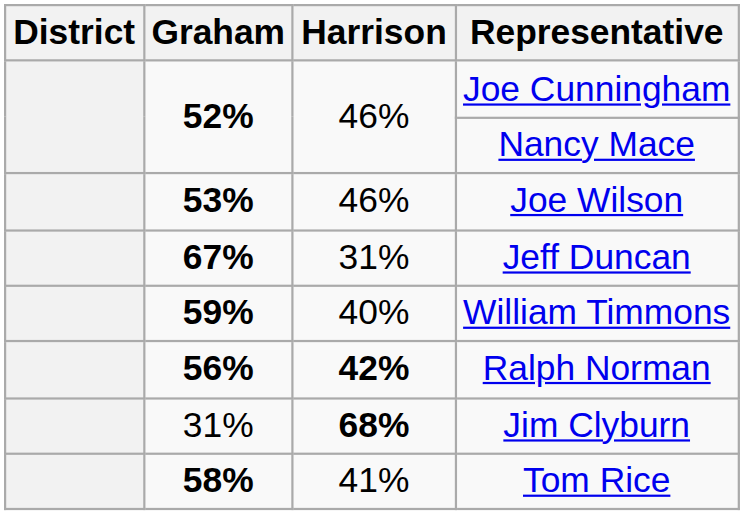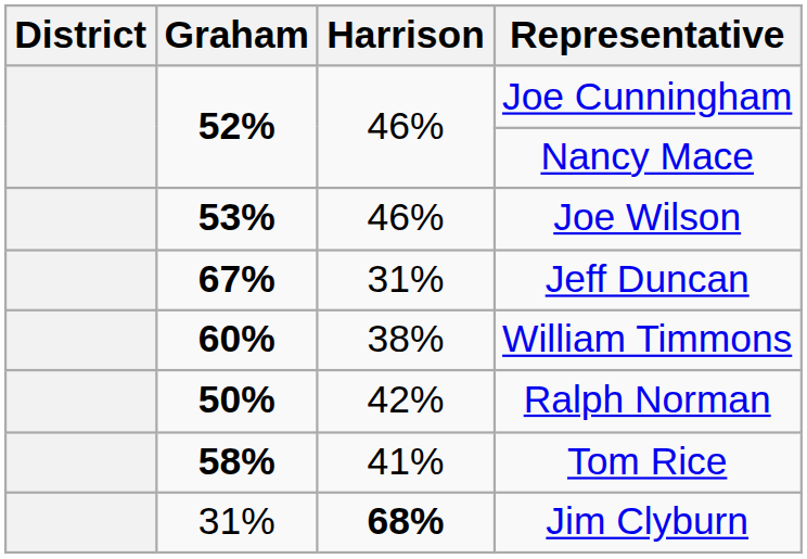 <table class=wikitable>
 <tr>
 <th>District</th>
 <th>Graham</th>
 <th>Harrison</th>
 <th>Representative</th>
 </tr>
 <tr align=center>
 <th rowspan=2 ></th>
 <td rowspan=2><strong>52%</strong></td>
 <td rowspan=2>46%</td>
 <td><a href='#'>Joe Cunningham</a></td>
 </tr>
 <tr align=center>
 <td><a href='#'>Nancy Mace</a></td>
 </tr>
 <tr align=center>
 <th></th>
 <td><strong>53%</strong></td>
 <td>46%</td>
 <td><a href='#'>Joe Wilson</a></td>
 </tr>
 <tr align=center>
 <th></th>
 <td><strong>67%</strong></td>
 <td>31%</td>
 <td><a href='#'>Jeff Duncan</a></td>
 </tr>
 <tr align=center>
 <th></th>
-<td><strong>59%</strong></td>
-<td>40%</td>
+<td><strong>60%</strong></td>
+<td>38%</td>
 <td><a href='#'>William Timmons</a></td>
 </tr>
 <tr align=center>
 <th></th>
-<td><strong>56%</strong></td>
-<td><strong>42%</strong></td>
+<td><strong>50%</strong></td>
+<td>42%</td>
 <td><a href='#'>Ralph Norman</a></td>
+</tr>
+<tr align=center>
+<th></th>
+<td><strong>58%</strong></td>
+<td>41%</td>
+<td><a href='#'>Tom Rice</a></td>
 </tr>
 <tr align=center>
 <th></th>
 <td>31%</td>
 <td><strong>68%</strong></td>
 <td><a href='#'>Jim Clyburn</a></td>
 </tr>
-<tr align=center>
-<th></th>
-<td><strong>58%</strong></td>
-<td>41%</td>
-<td><a href='#'>Tom Rice</a></td>
-</tr>
 </table>
